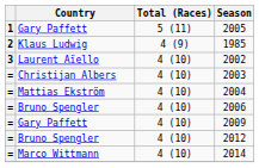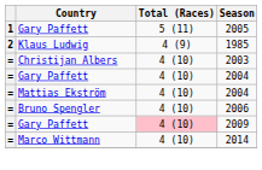 <table class="wikitable" style="text-align:center;" style="font-size:97%;">
 <tr>
 <th></th>
 <th width="155px">Country</th>
 <th>Total (Races)</th>
 <th>Season</th>
 </tr>
 <tr>
 <th>1</th>
 <td align="left"> <a href='#'>Gary Paffett</a></td>
 <td align="center">5 (11)</td>
 <td align="center">2005</td>
 </tr>
 <tr>
 <th>2</th>
 <td align="left"> <a href='#'>Klaus Ludwig</a></td>
 <td align="center">4 (9)</td>
 <td align="center">1985</td>
 </tr>
 <tr>
-<th>3</th>
-<td align="left"> <a href='#'>Laurent Aïello</a></td>
-<td align="center">4 (10)</td>
-<td align="center">2002</td>
-</tr>
-<tr>
 <th>=</th>
 <td align="left"> <a href='#'>Christijan Albers</a></td>
 <td align="center">4 (10)</td>
 <td align="center">2003</td>
+</tr>
+<tr>
+<th>=</th>
+<td align="left"> <a href='#'>Gary Paffett</a></td>
+<td align="center">4 (10)</td>
+<td align="center">2004</td>
 </tr>
 <tr>
 <th>=</th>
 <td align="left"> <a href='#'>Mattias Ekström</a></td>
 <td align="center">4 (10)</td>
 <td align="center">2004</td>
 </tr>
 <tr>
 <th>=</th>
 <td align="left"> <a href='#'>Bruno Spengler</a></td>
 <td align="center">4 (10)</td>
 <td align="center">2006</td>
 </tr>
 <tr>
 <th>=</th>
 <td align="left"> <a href='#'>Gary Paffett</a></td>
-<td align="center">4 (10)</td>
+<td align="center" style="background: pink;">4 (10)</td>
 <td align="center">2009</td>
-</tr>
-<tr>
-<th>=</th>
-<td align="left"> <a href='#'>Bruno Spengler</a></td>
-<td align="center">4 (10)</td>
-<td align="center">2012</td>
 </tr>
 <tr>
 <th>=</th>
 <td align="left"> <a href='#'>Marco Wittmann</a></td>
 <td align="center">4 (10)</td>
 <td align="center">2014</td>
 </tr>
 <tr>
 </tr>
 </table>
